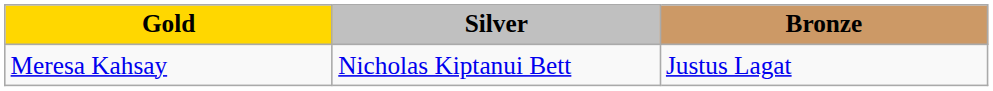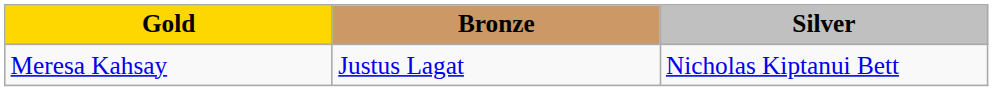 <table class="wikitable" style="text-align:left">
 <tr align="center">
 <td width=200 bgcolor=gold><strong>Gold</strong></td>
+<td width=200 bgcolor=CC9966><strong>Bronze</strong></td>
 <td width=200 bgcolor=silver><strong>Silver</strong></td>
-<td width=200 bgcolor=CC9966><strong>Bronze</strong></td>
 </tr>
 <tr>
 <td><a href='#'>Meresa Kahsay</a><br></td>
+<td><a href='#'>Justus Lagat</a><br></td>
 <td><a href='#'>Nicholas Kiptanui Bett</a><br></td>
-<td><a href='#'>Justus Lagat</a><br></td>
 </tr>
 </table>
